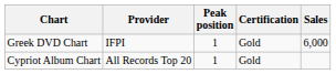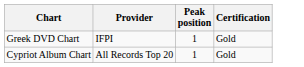 <table class="wikitable">
 <tr>
 <th>Chart</th>
 <th>Provider</th>
 <th>Peak<br>position<br></th>
 <th>Certification</th>
-<th>Sales</th>
 </tr>
 <tr>
 <td>Greek DVD Chart</td>
 <td>IFPI</td>
 <td align="center">1</td>
 <td>Gold</td>
-<td>6,000</td>
 </tr>
 <tr>
 <td>Cypriot Album Chart</td>
 <td>All Records Top 20</td>
 <td align="center">1</td>
 <td>Gold</td>
-<td></td>
 </tr>
 </table>
